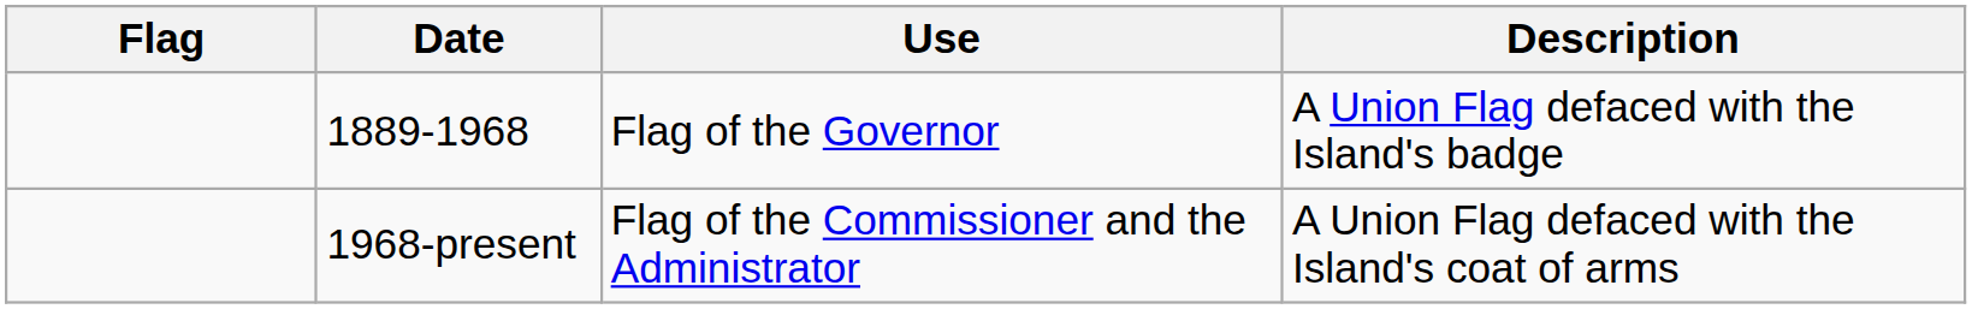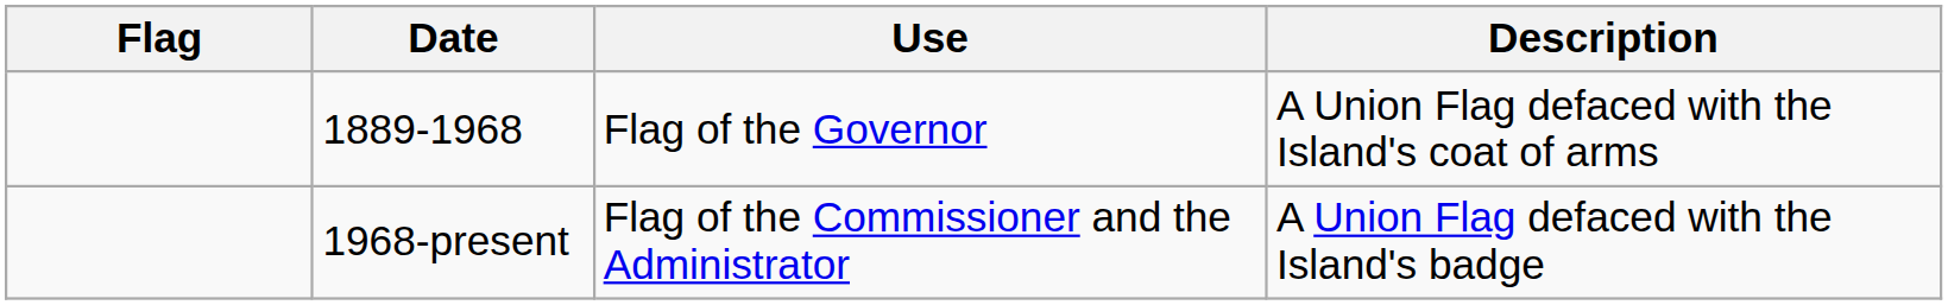 <table class="wikitable">
 <tr>
 <th width="110">Flag</th>
 <th width="100">Date</th>
 <th width="250">Use</th>
 <th width="250">Description</th>
 </tr>
 <tr>
 <td></td>
 <td>1889-1968</td>
 <td>Flag of the <a href='#'>Governor</a></td>
-<td>A <a href='#'>Union Flag</a> defaced with the Island's badge</td>
+<td>A Union Flag defaced with the Island's coat of arms</td>
 </tr>
 <tr>
 <td></td>
 <td>1968-present</td>
 <td>Flag of the <a href='#'>Commissioner</a> and the <a href='#'>Administrator</a></td>
-<td>A Union Flag defaced with the Island's coat of arms</td>
+<td>A <a href='#'>Union Flag</a> defaced with the Island's badge</td>
 </tr>
 </table>
